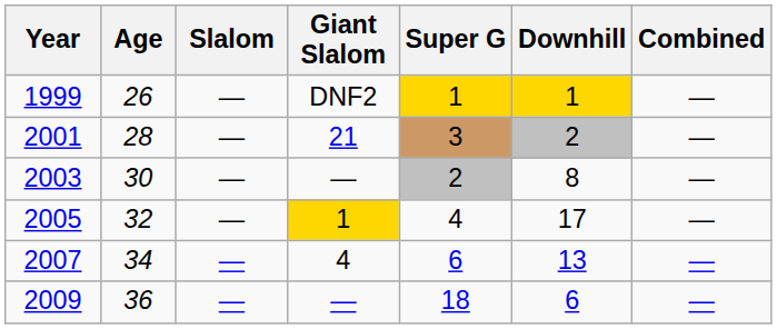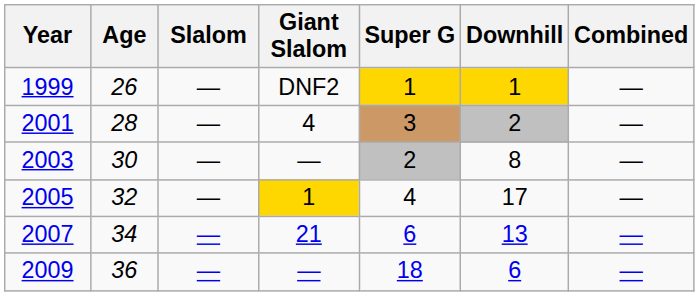 <table class=wikitable style="text-align:center">
 <tr>
 <th>  Year  </th>
 <th> Age </th>
 <th> Slalom </th>
 <th> Giant <br> Slalom </th>
 <th>Super G</th>
 <th>Downhill</th>
 <th>Combined</th>
 </tr>
 <tr>
 <td><a href='#'>1999</a></td>
 <td><em>26</em></td>
 <td>—</td>
 <td>DNF2</td>
 <td style="background:gold;">1</td>
 <td style="background:gold;">1</td>
 <td>—</td>
 </tr>
 <tr>
 <td><a href='#'>2001</a></td>
 <td><em>28</em></td>
 <td>—</td>
-<td><a href='#'>21</a></td>
+<td>4</td>
 <td style="background:#cc9966;">3</td>
 <td style="background:silver;">2</td>
 <td>—</td>
 </tr>
 <tr>
 <td><a href='#'>2003</a></td>
 <td><em>30</em></td>
 <td>—</td>
 <td>—</td>
 <td style="background:silver;">2</td>
 <td>8</td>
 <td>—</td>
 </tr>
 <tr>
 <td><a href='#'>2005</a></td>
 <td><em>32</em></td>
 <td>—</td>
 <td style="background:gold;">1</td>
 <td>4</td>
 <td>17</td>
 <td>—</td>
 </tr>
 <tr>
 <td><a href='#'>2007</a></td>
 <td><em>34</em></td>
 <td><a href='#'>—</a></td>
-<td>4</td>
+<td><a href='#'>21</a></td>
 <td><a href='#'>6</a></td>
 <td><a href='#'>13</a></td>
 <td><a href='#'>—</a></td>
 </tr>
 <tr>
 <td><a href='#'>2009</a></td>
 <td><em>36</em></td>
 <td><a href='#'>—</a></td>
 <td><a href='#'>—</a></td>
 <td><a href='#'>18</a></td>
 <td><a href='#'>6</a></td>
 <td><a href='#'>—</a></td>
 </tr>
 </table>
